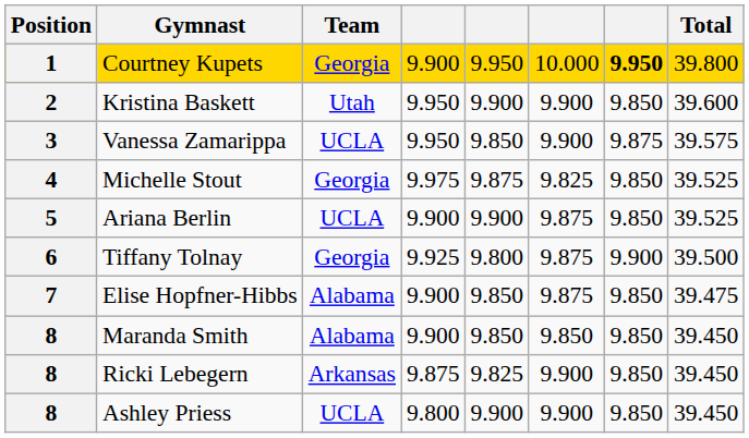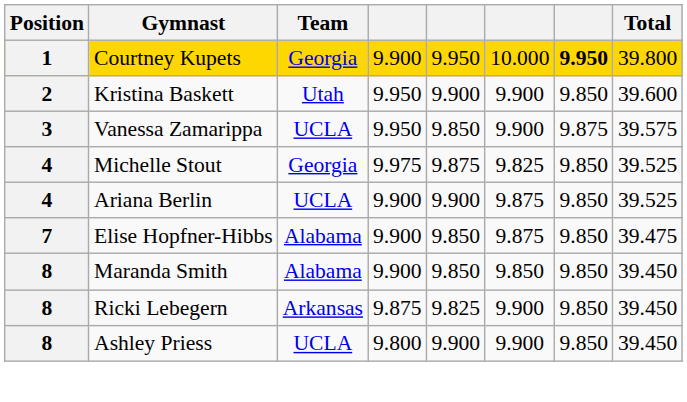 <table class="wikitable sortable" style="text-align:center; font-size:95%">
 <tr>
 <th scope=col>Position</th>
 <th scope=col>Gymnast</th>
 <th scope=col>Team</th>
 <th scope=col></th>
 <th scope=col></th>
 <th scope=col></th>
 <th scope=col></th>
 <th scope=col>Total</th>
 </tr>
 <tr bgcolor=gold>
 <th scope=row>1</th>
 <td align=left>Courtney Kupets</td>
 <td><a href='#'>Georgia</a></td>
 <td>9.900</td>
 <td>9.950</td>
 <td>10.000</td>
 <td><strong>9.950</strong></td>
 <td>39.800</td>
 </tr>
 <tr>
 <th scope=row>2</th>
 <td align=left>Kristina Baskett</td>
 <td><a href='#'>Utah</a></td>
 <td>9.950</td>
 <td>9.900</td>
 <td>9.900</td>
 <td>9.850</td>
 <td>39.600</td>
 </tr>
 <tr>
 <th scope=row>3</th>
 <td align=left>Vanessa Zamarippa</td>
 <td><a href='#'>UCLA</a></td>
 <td>9.950</td>
 <td>9.850</td>
 <td>9.900</td>
 <td>9.875</td>
 <td>39.575</td>
 </tr>
 <tr>
 <th scope=row>4</th>
 <td align=left>Michelle Stout</td>
 <td><a href='#'>Georgia</a></td>
 <td>9.975</td>
 <td>9.875</td>
 <td>9.825</td>
 <td>9.850</td>
 <td>39.525</td>
 </tr>
 <tr>
-<th scope=row>5</th>
+<th scope=row>4</th>
 <td align=left>Ariana Berlin</td>
 <td><a href='#'>UCLA</a></td>
 <td>9.900</td>
 <td>9.900</td>
 <td>9.875</td>
 <td>9.850</td>
 <td>39.525</td>
-</tr>
-<tr>
-<th scope=row>6</th>
-<td align=left>Tiffany Tolnay</td>
-<td><a href='#'>Georgia</a></td>
-<td>9.925</td>
-<td>9.800</td>
-<td>9.875</td>
-<td>9.900</td>
-<td>39.500</td>
 </tr>
 <tr>
 <th scope=row>7</th>
 <td align=left>Elise Hopfner-Hibbs</td>
 <td><a href='#'>Alabama</a></td>
 <td>9.900</td>
 <td>9.850</td>
 <td>9.875</td>
 <td>9.850</td>
 <td>39.475</td>
 </tr>
 <tr>
 <th scope=row>8</th>
 <td align=left>Maranda Smith</td>
 <td><a href='#'>Alabama</a></td>
 <td>9.900</td>
 <td>9.850</td>
 <td>9.850</td>
 <td>9.850</td>
 <td>39.450</td>
 </tr>
 <tr>
 <th scope=row>8</th>
 <td align=left>Ricki Lebegern</td>
 <td><a href='#'>Arkansas</a></td>
 <td>9.875</td>
 <td>9.825</td>
 <td>9.900</td>
 <td>9.850</td>
 <td>39.450</td>
 </tr>
 <tr>
 <th scope=row>8</th>
 <td align=left>Ashley Priess</td>
 <td><a href='#'>UCLA</a></td>
 <td>9.800</td>
 <td>9.900</td>
 <td>9.900</td>
 <td>9.850</td>
 <td>39.450</td>
 </tr>
 </table>
